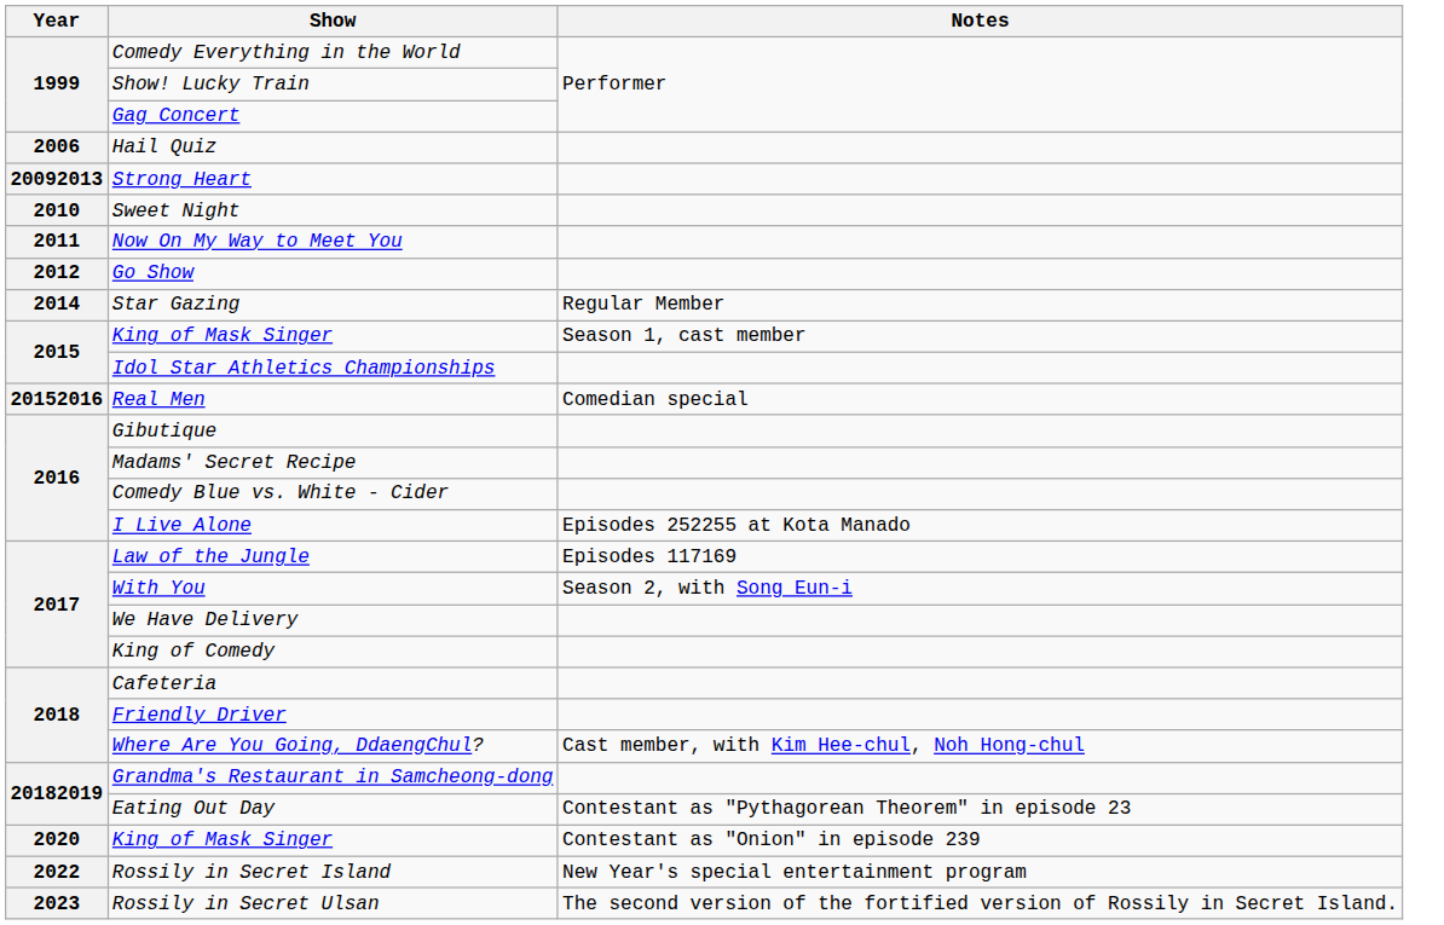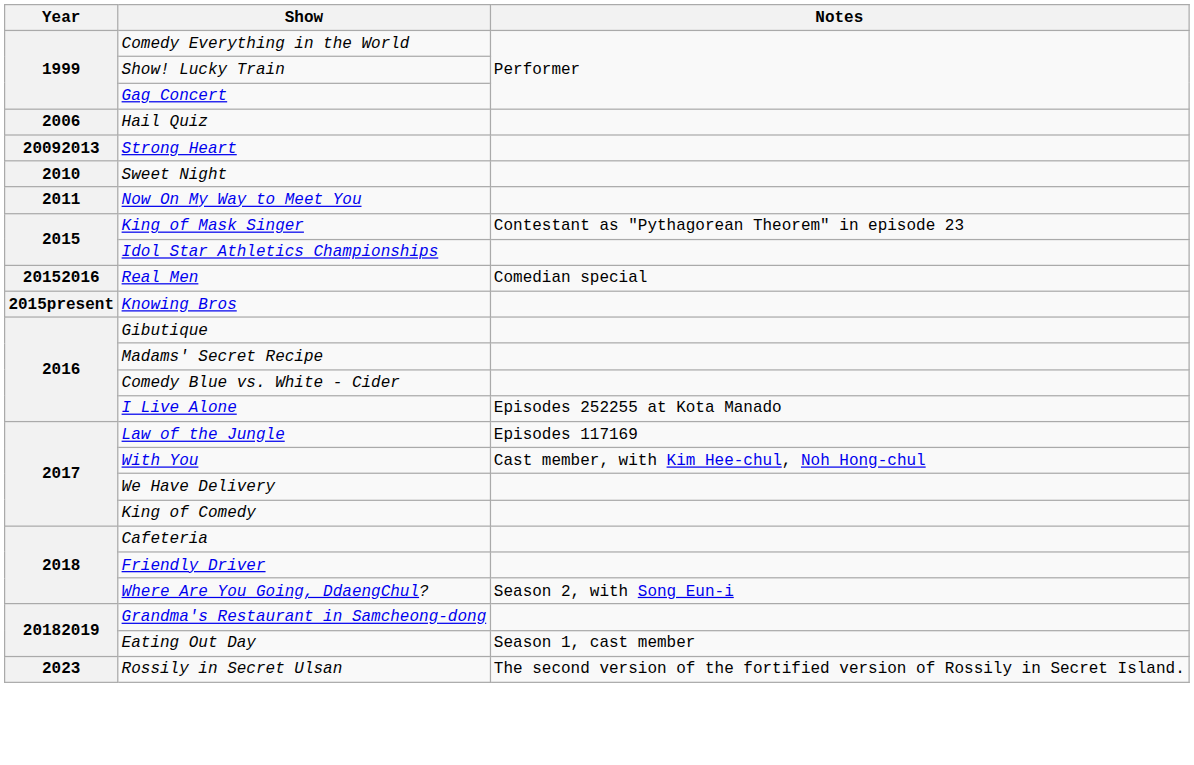 <table class="wikitable">
 <tr>
 <th>Year</th>
 <th>Show</th>
 <th>Notes</th>
 </tr>
 <tr>
 <th rowspan="3">1999</th>
 <td><em>Comedy Everything in the World</em></td>
 <td rowspan="3">Performer</td>
 </tr>
 <tr>
 <td><em>Show! Lucky Train</em></td>
 </tr>
 <tr>
 <td><em><a href='#'>Gag Concert</a></em></td>
 </tr>
 <tr>
 <th>2006</th>
 <td><em>Hail Quiz</em></td>
 <td></td>
 </tr>
 <tr>
 <th>20092013</th>
 <td><em><a href='#'>Strong Heart</a></em></td>
 <td></td>
 </tr>
 <tr>
 <th>2010</th>
 <td><em>Sweet Night</em></td>
 <td></td>
 </tr>
 <tr>
 <th>2011</th>
 <td><em><a href='#'>Now On My Way to Meet You</a></em></td>
 <td></td>
 </tr>
 <tr>
-<th>2012</th>
-<td><em><a href='#'>Go Show</a></em></td>
-<td></td>
-</tr>
-<tr>
-<th>2014</th>
-<td><em>Star Gazing</em></td>
-<td>Regular Member</td>
-</tr>
-<tr>
 <th rowspan="2">2015</th>
 <td><em><a href='#'>King of Mask Singer</a></em></td>
-<td>Season 1, cast member</td>
+<td>Contestant as "Pythagorean Theorem" in episode 23</td>
 </tr>
 <tr>
 <td><em><a href='#'>Idol Star Athletics Championships</a></em></td>
 <td></td>
 </tr>
 <tr>
 <th>20152016</th>
 <td><em><a href='#'>Real Men</a></em></td>
 <td>Comedian special</td>
+</tr>
+<tr>
+<th>2015present</th>
+<td><em><a href='#'>Knowing Bros</a></em></td>
+<td></td>
 </tr>
 <tr>
 <th rowspan="4">2016</th>
 <td><em>Gibutique</em></td>
 <td></td>
 </tr>
 <tr>
 <td><em>Madams' Secret Recipe</em></td>
 <td></td>
 </tr>
 <tr>
 <td><em>Comedy Blue vs. White - Cider</em></td>
 <td></td>
 </tr>
 <tr>
 <td><em><a href='#'>I Live Alone</a></em></td>
 <td>Episodes 252255 at Kota Manado</td>
 </tr>
 <tr>
 <th rowspan="4">2017</th>
 <td><em><a href='#'>Law of the Jungle</a></em></td>
 <td>Episodes 117169</td>
 </tr>
 <tr>
 <td><em><a href='#'>With You</a></em></td>
-<td>Season 2, with <a href='#'>Song Eun-i</a></td>
+<td>Cast member, with <a href='#'>Kim Hee-chul</a>, <a href='#'>Noh Hong-chul</a></td>
 </tr>
 <tr>
 <td><em>We Have Delivery</em></td>
 <td></td>
 </tr>
 <tr>
 <td><em>King of Comedy</em></td>
 <td></td>
 </tr>
 <tr>
 <th rowspan="3">2018</th>
 <td><em>Cafeteria</em></td>
 <td></td>
 </tr>
 <tr>
 <td><em><a href='#'>Friendly Driver</a></em></td>
 <td></td>
 </tr>
 <tr>
 <td><em><a href='#'>Where Are You Going, DdaengChul</a>?</em></td>
-<td>Cast member, with <a href='#'>Kim Hee-chul</a>, <a href='#'>Noh Hong-chul</a></td>
+<td>Season 2, with <a href='#'>Song Eun-i</a></td>
 </tr>
 <tr>
 <th rowspan="2">20182019</th>
 <td><em><a href='#'>Grandma's Restaurant in Samcheong-dong</a></em></td>
 <td></td>
 </tr>
 <tr>
 <td><em>Eating Out Day</em></td>
-<td>Contestant as "Pythagorean Theorem" in episode 23</td>
-</tr>
-<tr>
-<th>2020</th>
-<td><em><a href='#'>King of Mask Singer</a></em></td>
-<td>Contestant as "Onion" in episode 239</td>
-</tr>
-<tr>
-<th>2022</th>
-<td><em>Rossily in Secret Island</em></td>
-<td>New Year's special entertainment program</td>
+<td>Season 1, cast member</td>
 </tr>
 <tr>
 <th>2023</th>
 <td><em>Rossily in Secret Ulsan</em></td>
 <td>The second version of the fortified version of Rossily in Secret Island.</td>
 </tr>
 </table>
